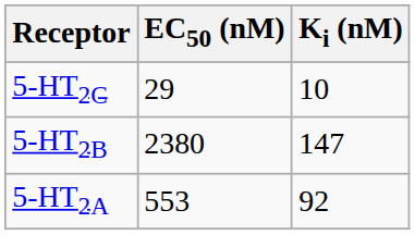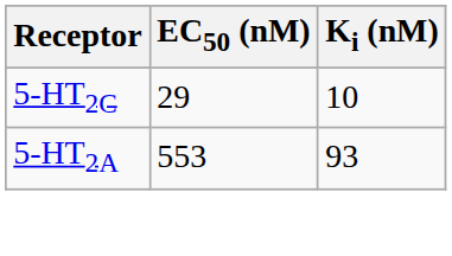 <table class="wikitable floatright">
 <tr>
 <th>Receptor</th>
 <th>EC<sub>50</sub> (nM)</th>
 <th>K<sub>i</sub> (nM)</th>
 </tr>
 <tr>
 <td><a href='#'>5-HT<sub>2C</sub></a></td>
 <td>29</td>
 <td>10</td>
 </tr>
 <tr>
-<td><a href='#'>5-HT<sub>2B</sub></a></td>
-<td>2380</td>
-<td>147</td>
-</tr>
-<tr>
 <td><a href='#'>5-HT<sub>2A</sub></a></td>
 <td>553</td>
-<td>92</td>
+<td>93</td>
 </tr>
 </table>
